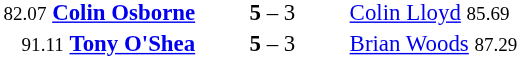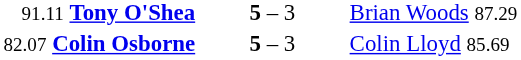 <table style="text-align:center">
 <tr>
 <th width=223></th>
 <th width=100></th>
 <th width=223></th>
 </tr>
 <tr>
+<td align=right><small>91.11</small> <strong><a href='#'>Tony O'Shea</a></strong> </td>
+<td><strong>5</strong> – 3</td>
+<td align=left> <a href='#'>Brian Woods</a> <small>87.29</small></td>
+</tr>
+<tr>
 <td align=right><small>82.07</small> <strong><a href='#'>Colin Osborne</a></strong> </td>
 <td><strong>5</strong> – 3</td>
 <td align=left> <a href='#'>Colin Lloyd</a> <small>85.69</small></td>
 </tr>
-<tr>
-<td align=right><small>91.11</small> <strong><a href='#'>Tony O'Shea</a></strong> </td>
-<td><strong>5</strong> – 3</td>
-<td align=left> <a href='#'>Brian Woods</a> <small>87.29</small></td>
-</tr>
 </table>
